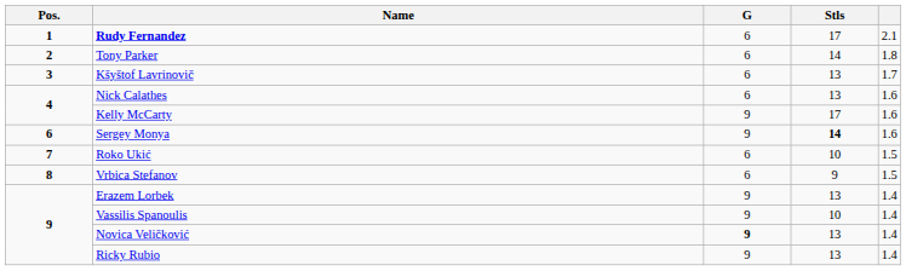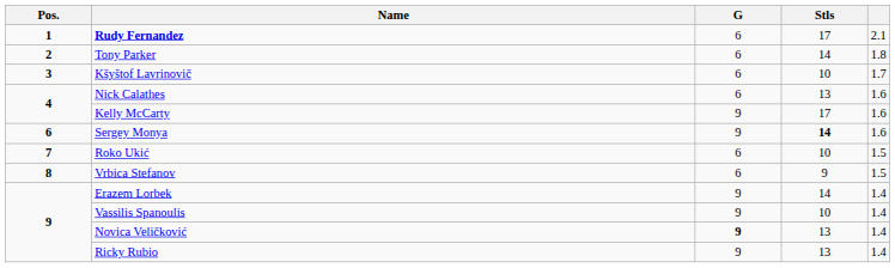 <table class=wikitable width="90%">
 <tr>
 <th width="10%">Pos.</th>
 <th width="70%">Name</th>
 <th width="10%">G</th>
 <th width="10%">Stls</th>
 <th width="10%"></th>
 </tr>
 <tr align=center>
 <td><strong>1</strong></td>
 <td align=left> <strong><a href='#'>Rudy Fernandez</a></strong></td>
 <td>6</td>
 <td>17</td>
 <td>2.1</td>
 </tr>
 <tr align=center>
 <td><strong>2</strong></td>
 <td align=left> <a href='#'>Tony Parker</a></td>
 <td>6</td>
 <td>14</td>
 <td>1.8</td>
 </tr>
 <tr align=center>
 <td><strong>3</strong></td>
 <td align=left> <a href='#'>Kšyštof Lavrinovič</a></td>
 <td>6</td>
-<td>13</td>
+<td>10</td>
 <td>1.7</td>
 </tr>
 <tr align=center>
 <td rowspan=2><strong>4</strong></td>
 <td align=left> <a href='#'>Nick Calathes</a></td>
 <td>6</td>
 <td>13</td>
 <td>1.6</td>
 </tr>
 <tr align=center>
 <td align=left> <a href='#'>Kelly McCarty</a></td>
 <td>9</td>
 <td>17</td>
 <td>1.6</td>
 </tr>
 <tr align=center>
 <td><strong>6</strong></td>
 <td align=left> <a href='#'>Sergey Monya</a></td>
 <td>9</td>
 <td><strong>14</strong></td>
 <td>1.6</td>
 </tr>
 <tr align=center>
 <td><strong>7</strong></td>
 <td align=left> <a href='#'>Roko Ukić</a></td>
 <td>6</td>
 <td>10</td>
 <td>1.5</td>
 </tr>
 <tr align=center>
 <td><strong>8</strong></td>
 <td align=left> <a href='#'>Vrbica Stefanov</a></td>
 <td>6</td>
 <td>9</td>
 <td>1.5</td>
 </tr>
 <tr align=center>
 <td rowspan=4><strong>9</strong></td>
 <td align=left> <a href='#'>Erazem Lorbek</a></td>
 <td>9</td>
-<td>13</td>
+<td>14</td>
 <td>1.4</td>
 </tr>
 <tr align=center>
 <td align=left> <a href='#'>Vassilis Spanoulis</a></td>
 <td>9</td>
 <td>10</td>
 <td>1.4</td>
 </tr>
 <tr align=center>
 <td align=left> <a href='#'>Novica Veličković</a></td>
 <td><strong>9</strong></td>
 <td>13</td>
 <td>1.4</td>
 </tr>
 <tr align=center>
 <td align=left> <a href='#'>Ricky Rubio</a></td>
 <td>9</td>
 <td>13</td>
 <td>1.4</td>
 </tr>
 </table>
